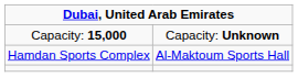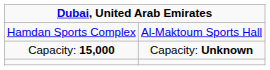 <table class="wikitable" style="text-align:center">
 <tr>
 <td colspan=2><strong><a href='#'>Dubai</a>, United Arab Emirates</strong></td>
+</tr>
+<tr>
+<td><a href='#'>Hamdan Sports Complex</a></td>
+<td><a href='#'>Al-Maktoum Sports Hall</a></td>
 </tr>
 <tr>
 <td>Capacity: <strong>15,000</strong></td>
 <td>Capacity: <strong>Unknown</strong></td>
 </tr>
 <tr>
-<td><a href='#'>Hamdan Sports Complex</a></td>
-<td><a href='#'>Al-Maktoum Sports Hall</a></td>
-</tr>
-<tr>
 <td></td>
 <td></td>
 </tr>
 </table>
